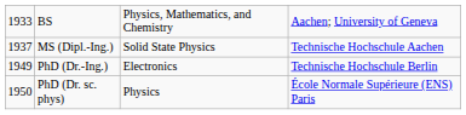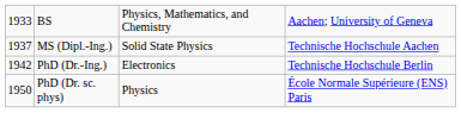 <table class="wikitable">
 <tr>
 <td>1933</td>
 <td>BS</td>
 <td>Physics, Mathematics, and Chemistry</td>
 <td><a href='#'>Aachen</a>; <a href='#'>University of Geneva</a></td>
 </tr>
 <tr ->
 <td>1937</td>
 <td>MS (Dipl.-Ing.)</td>
 <td>Solid State Physics</td>
 <td><a href='#'>Technische Hochschule Aachen</a></td>
 </tr>
 <tr ->
-<td>1949</td>
+<td>1942</td>
 <td>PhD (Dr.-Ing.)</td>
 <td>Electronics</td>
 <td><a href='#'>Technische Hochschule Berlin</a></td>
 </tr>
 <tr ->
 <td>1950</td>
 <td>PhD (Dr. sc. phys)</td>
 <td>Physics</td>
 <td><a href='#'>École Normale Supérieure (ENS)</a> <a href='#'>Paris</a></td>
 </tr>
 </table>
